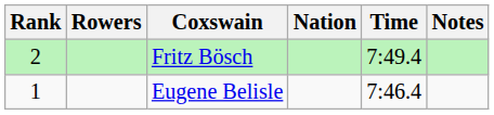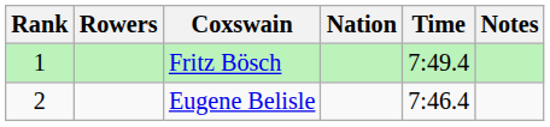 <table class="wikitable sortable" style="text-align:center">
 <tr>
 <th>Rank</th>
 <th>Rowers</th>
 <th>Coxswain</th>
 <th>Nation</th>
 <th>Time</th>
 <th>Notes</th>
 </tr>
 <tr bgcolor=bbf3bb>
-<td>2</td>
+<td>1</td>
 <td align=left></td>
 <td align=left><a href='#'>Fritz Bösch</a></td>
 <td align=left></td>
 <td>7:49.4</td>
 <td></td>
 </tr>
 <tr>
-<td>1</td>
+<td>2</td>
 <td align=left></td>
 <td align=left><a href='#'>Eugene Belisle</a></td>
 <td align=left></td>
 <td>7:46.4</td>
 <td></td>
 </tr>
 </table>
